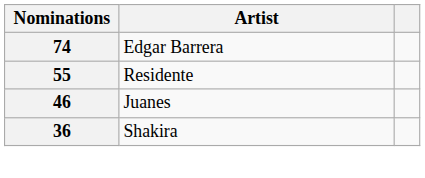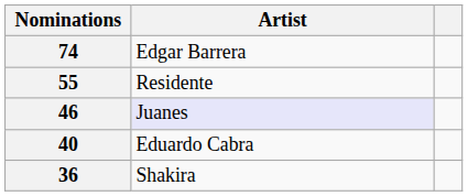 <table class="wikitable plainrowheaders">
 <tr>
 <th scope="col" style="width:6em;">Nominations</th>
 <th scope="col" style="width:15em;">Artist</th>
 <th scope="col" style="width:1em;"></th>
 </tr>
 <tr>
 <th>74</th>
 <td>Edgar Barrera</td>
 <td></td>
 </tr>
 <tr>
 <th scope="row" style="text-align:center">55</th>
 <td>Residente</td>
 <td></td>
 </tr>
 <tr>
 <th scope="row" style="text-align:center">46</th>
-<td>Juanes</td>
+<td style="background: lavender;">Juanes</td>
+<td></td>
+</tr>
+<tr>
+<th scope="row" style="text-align:center">40</th>
+<td>Eduardo Cabra</td>
 <td></td>
 </tr>
 <tr>
 <th scope="row" style="text-align:center">36</th>
 <td>Shakira</td>
 <td></td>
 </tr>
 </table>
